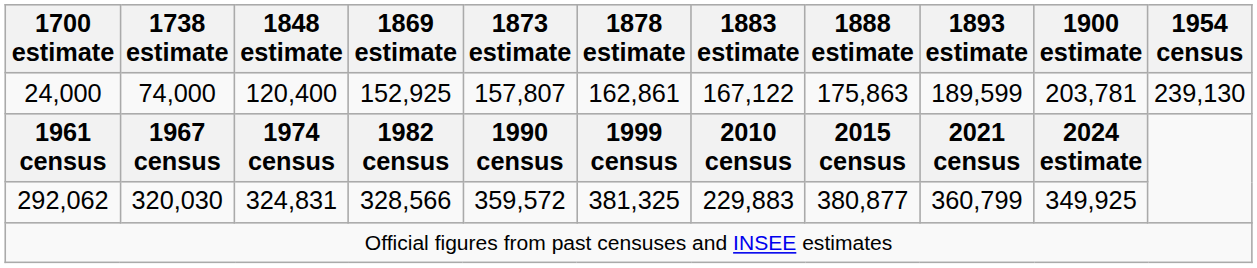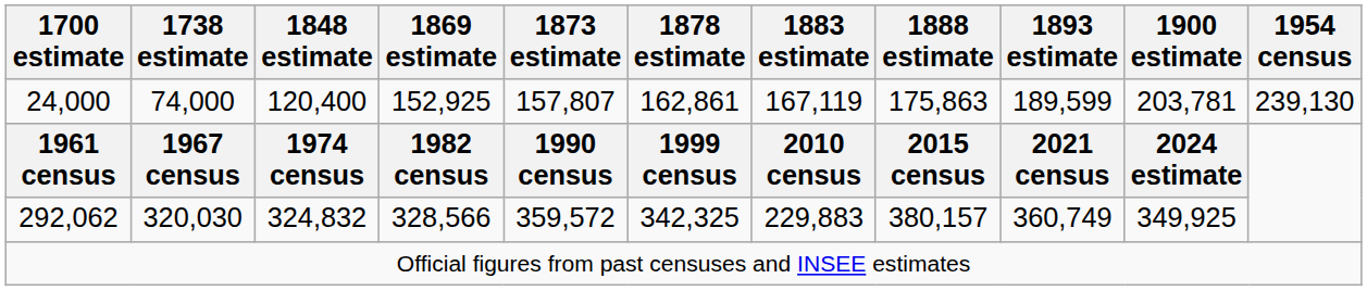 <table class="wikitable" style="margin: 1em auto 1em auto;">
 <tr>
 <th>1700<br>estimate</th>
 <th>1738<br>estimate</th>
 <th>1848<br>estimate</th>
 <th>1869<br>estimate</th>
 <th>1873<br>estimate</th>
 <th>1878<br>estimate</th>
 <th>1883<br>estimate</th>
 <th>1888<br>estimate</th>
 <th>1893<br>estimate</th>
 <th>1900<br>estimate</th>
 <th>1954<br>census</th>
 </tr>
 <tr style="text-align:center;">
 <td>24,000</td>
 <td style="text-align:center;">74,000</td>
 <td style="text-align:center;">120,400</td>
 <td style="text-align:center;">152,925</td>
 <td style="text-align:center;">157,807</td>
 <td style="text-align:center;">162,861</td>
-<td style="text-align:center;">167,122</td>
+<td style="text-align:center;">167,119</td>
 <td style="text-align:center;">175,863</td>
 <td style="text-align:center;">189,599</td>
 <td style="text-align:center;">203,781</td>
 <td>239,130</td>
 </tr>
 <tr>
 <th>1961<br>census</th>
 <th>1967<br>census</th>
 <th>1974<br>census</th>
 <th>1982<br>census</th>
 <th>1990<br>census</th>
 <th>1999<br>census</th>
 <th>2010<br>census</th>
 <th>2015<br>census</th>
 <th>2021<br>census</th>
 <th>2024<br>estimate</th>
 </tr>
 <tr style="text-align:center;">
 <td>292,062</td>
 <td style="text-align:center;">320,030</td>
-<td style="text-align:center;">324,831</td>
+<td style="text-align:center;">324,832</td>
 <td style="text-align:center;">328,566</td>
 <td style="text-align:center;">359,572</td>
-<td style="text-align:center;">381,325</td>
+<td style="text-align:center;">342,325</td>
 <td style="text-align:center;">229,883</td>
-<td style="text-align:center;">380,877</td>
-<td style="text-align:center;">360,799</td>
+<td style="text-align:center;">380,157</td>
+<td style="text-align:center;">360,749</td>
 <td style="text-align:center;">349,925</td>
 </tr>
 <tr>
 <td colspan="21" style="text-align:center;"><small>Official figures from past censuses and <a href='#'>INSEE</a> estimates</small></td>
 </tr>
 </table>
